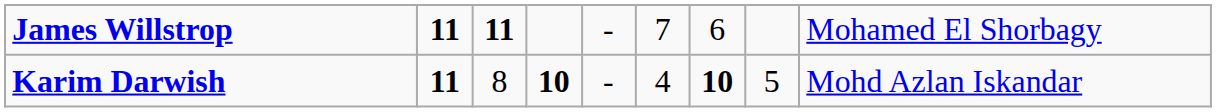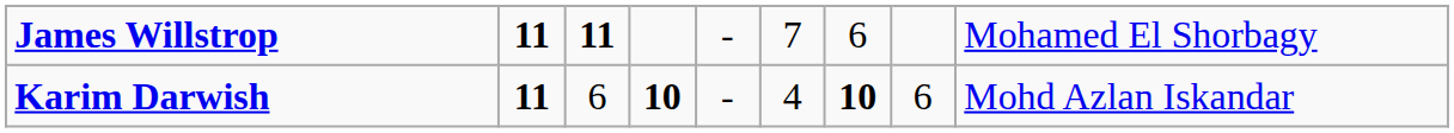 <table class="wikitable">
 <tr>
 <td width=200> <strong><a href='#'>James Willstrop</a></strong></td>
 <td style="width:20px; text-align:center;"><strong>11</strong></td>
 <td style="width:20px; text-align:center;"><strong>11</strong></td>
 <td style="width:20px; text-align:center;"></td>
 <td style="width:20px; text-align:center;">-</td>
 <td style="width:20px; text-align:center;">7</td>
 <td style="width:20px; text-align:center;">6</td>
 <td style="width:20px; text-align:center;"></td>
 <td width=200> <a href='#'>Mohamed El Shorbagy</a></td>
 </tr>
 <tr>
 <td> <strong><a href='#'>Karim Darwish</a></strong></td>
 <td style="text-align:center;"><strong>11</strong></td>
-<td style="text-align:center;">8</td>
+<td style="text-align:center;">6</td>
 <td style="text-align:center;"><strong>10</strong></td>
 <td style="text-align:center;">-</td>
 <td style="text-align:center;">4</td>
 <td style="text-align:center;"><strong>10</strong></td>
-<td style="text-align:center;">5</td>
+<td style="text-align:center;">6</td>
 <td> <a href='#'>Mohd Azlan Iskandar</a></td>
 </tr>
 </table>
